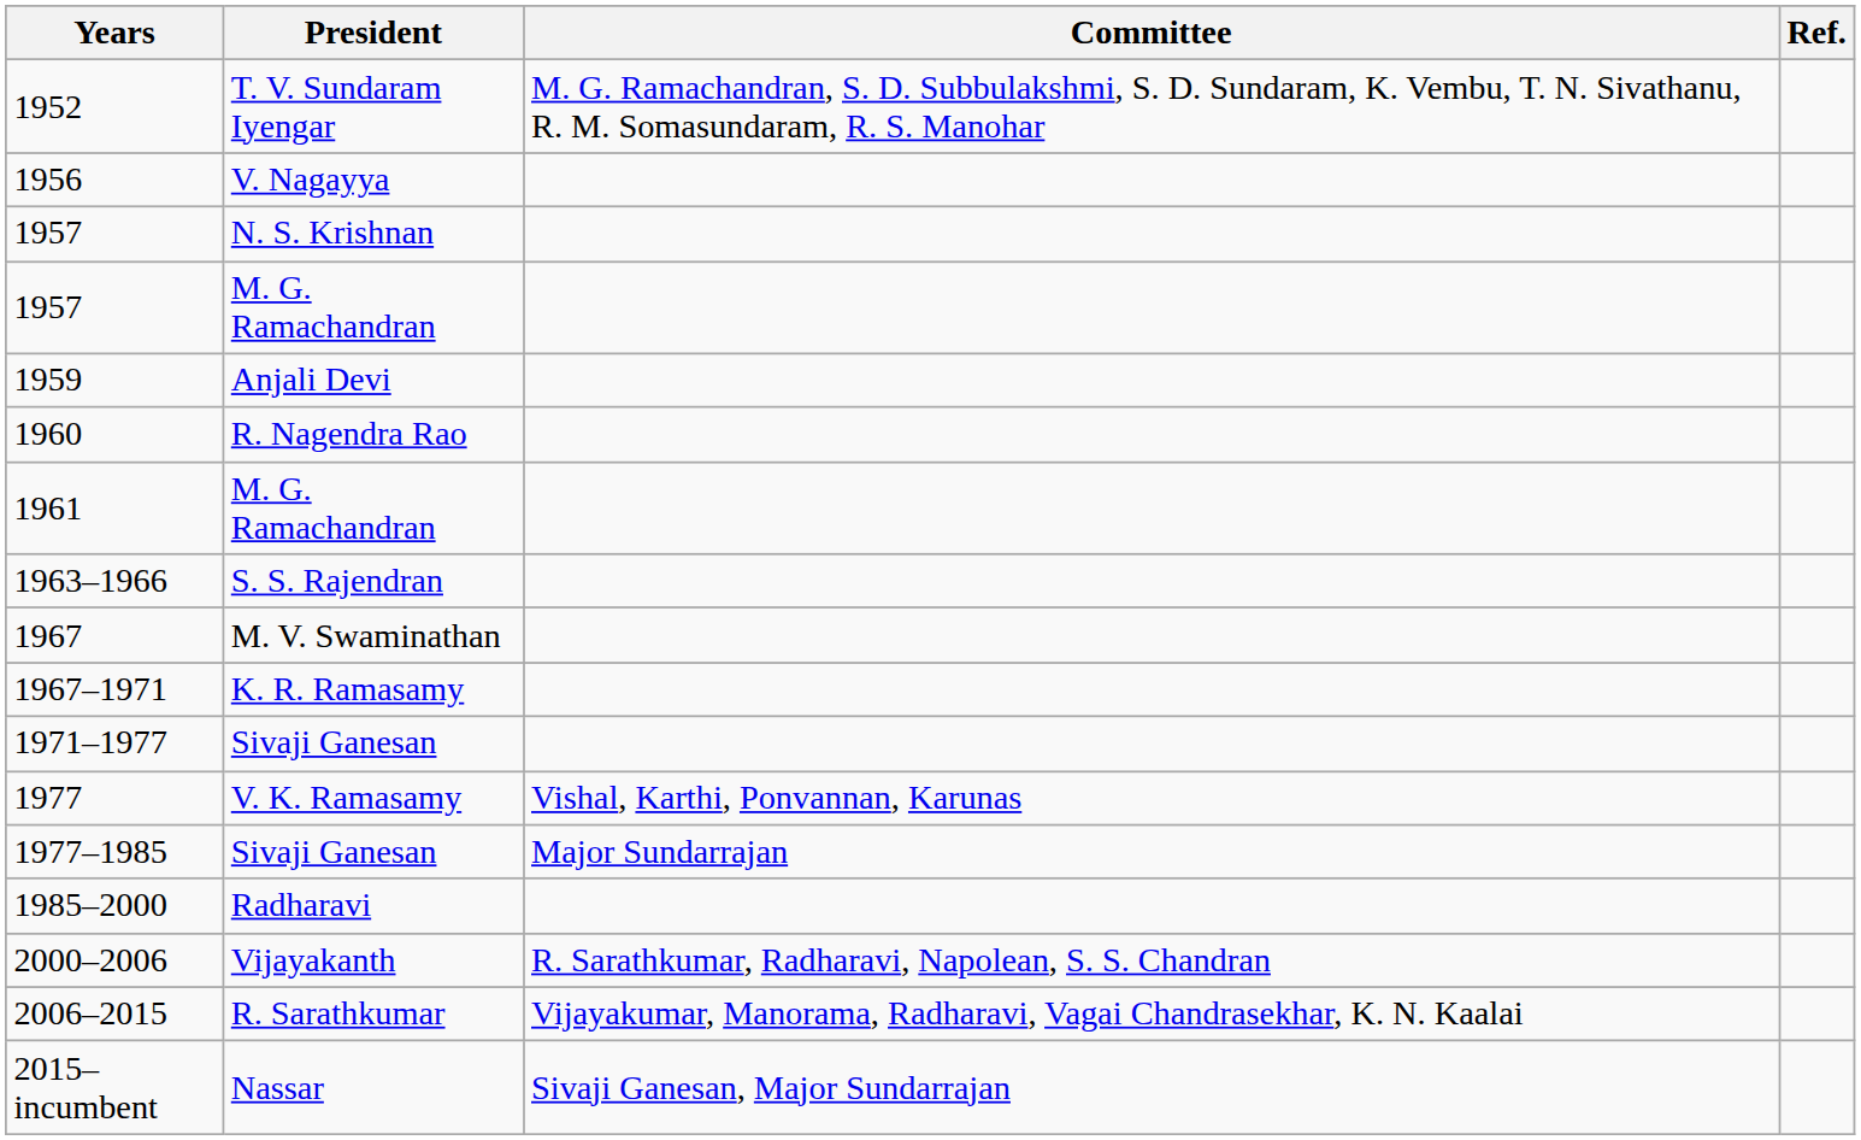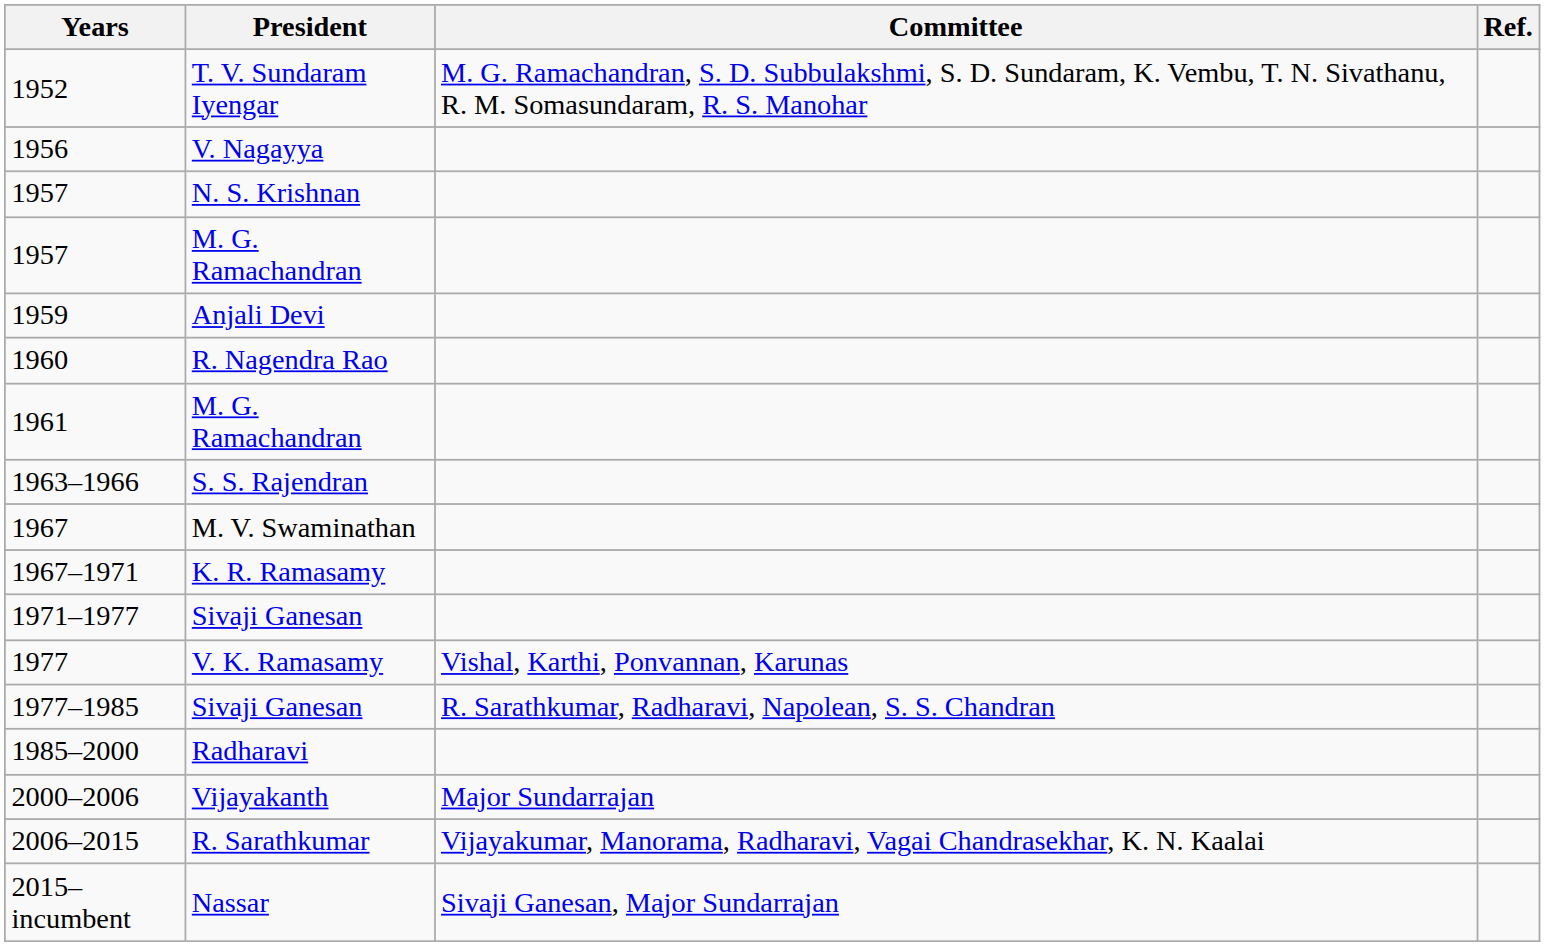 <table class="wikitable unsortable">
 <tr>
 <th>Years</th>
 <th>President</th>
 <th>Committee</th>
 <th>Ref.</th>
 </tr>
 <tr>
 <td>1952</td>
 <td><a href='#'>T. V. Sundaram Iyengar</a></td>
 <td><a href='#'>M. G. Ramachandran</a>, <a href='#'>S. D. Subbulakshmi</a>, S. D. Sundaram, K. Vembu, T. N. Sivathanu, R. M. Somasundaram, <a href='#'>R. S. Manohar</a></td>
 <td></td>
 </tr>
 <tr>
 <td>1956</td>
 <td><a href='#'>V. Nagayya</a></td>
 <td></td>
 <td></td>
 </tr>
 <tr>
 <td>1957</td>
 <td><a href='#'>N. S. Krishnan</a></td>
 <td></td>
 <td></td>
 </tr>
 <tr>
 <td>1957</td>
 <td><a href='#'>M. G. Ramachandran</a></td>
 <td></td>
 <td></td>
 </tr>
 <tr>
 <td>1959</td>
 <td><a href='#'>Anjali Devi</a></td>
 <td></td>
 <td></td>
 </tr>
 <tr>
 <td>1960</td>
 <td><a href='#'>R. Nagendra Rao</a></td>
 <td></td>
 <td></td>
 </tr>
 <tr>
 <td>1961</td>
 <td><a href='#'>M. G. Ramachandran</a></td>
 <td></td>
 <td></td>
 </tr>
 <tr>
 <td>1963–1966</td>
 <td><a href='#'>S. S. Rajendran</a></td>
 <td></td>
 <td></td>
 </tr>
 <tr>
 <td>1967</td>
 <td>M. V. Swaminathan</td>
 <td></td>
 <td></td>
 </tr>
 <tr>
 <td>1967–1971</td>
 <td><a href='#'>K. R. Ramasamy</a></td>
 <td></td>
 <td></td>
 </tr>
 <tr>
 <td>1971–1977</td>
 <td><a href='#'>Sivaji Ganesan</a></td>
 <td></td>
 <td></td>
 </tr>
 <tr>
 <td>1977</td>
 <td><a href='#'>V. K. Ramasamy</a></td>
 <td><a href='#'>Vishal</a>, <a href='#'>Karthi</a>, <a href='#'>Ponvannan</a>, <a href='#'>Karunas</a></td>
 <td></td>
 </tr>
 <tr>
 <td>1977–1985</td>
 <td><a href='#'>Sivaji Ganesan</a></td>
-<td><a href='#'>Major Sundarrajan</a></td>
+<td><a href='#'>R. Sarathkumar</a>, <a href='#'>Radharavi</a>, <a href='#'>Napolean</a>, <a href='#'>S. S. Chandran</a></td>
 <td></td>
 </tr>
 <tr>
 <td>1985–2000</td>
 <td><a href='#'>Radharavi</a></td>
 <td></td>
 <td></td>
 </tr>
 <tr>
 <td>2000–2006</td>
 <td><a href='#'>Vijayakanth</a></td>
-<td><a href='#'>R. Sarathkumar</a>, <a href='#'>Radharavi</a>, <a href='#'>Napolean</a>, <a href='#'>S. S. Chandran</a></td>
+<td><a href='#'>Major Sundarrajan</a></td>
 <td></td>
 </tr>
 <tr>
 <td>2006–2015</td>
 <td><a href='#'>R. Sarathkumar</a></td>
 <td><a href='#'>Vijayakumar</a>, <a href='#'>Manorama</a>, <a href='#'>Radharavi</a>, <a href='#'>Vagai Chandrasekhar</a>, K. N. Kaalai</td>
 <td></td>
 </tr>
 <tr>
 <td>2015–incumbent</td>
 <td><a href='#'>Nassar</a></td>
 <td><a href='#'>Sivaji Ganesan</a>, <a href='#'>Major Sundarrajan</a></td>
 <td></td>
 </tr>
 </table>
